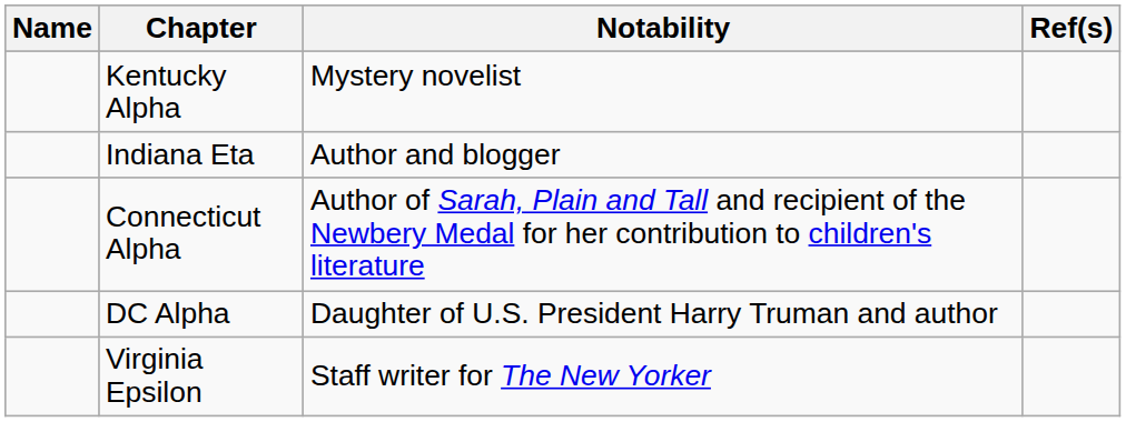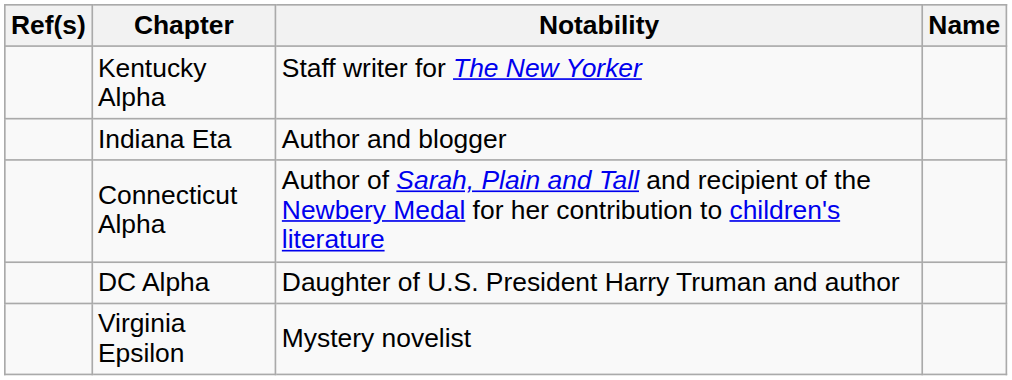 <table class="wikitable sortable">
 <tr valign="top">
-<th>Name</th>
+<th class="unsortable">Ref(s)</th>
 <th>Chapter</th>
 <th class="unsortable">Notability</th>
-<th class="unsortable">Ref(s)</th>
+<th>Name</th>
 </tr>
 <tr valign="top">
 <td></td>
 <td>Kentucky Alpha</td>
-<td>Mystery novelist</td>
+<td>Staff writer for <em><a href='#'>The New Yorker</a></em></td>
 <td></td>
 </tr>
 <tr>
 <td></td>
 <td>Indiana Eta</td>
 <td>Author and blogger</td>
 <td></td>
 </tr>
 <tr>
 <td></td>
 <td>Connecticut Alpha</td>
 <td>Author of <em><a href='#'>Sarah, Plain and Tall</a></em> and recipient of the <a href='#'>Newbery Medal</a> for her contribution to <a href='#'>children's literature</a></td>
 <td></td>
 </tr>
 <tr>
 <td></td>
 <td>DC Alpha</td>
 <td>Daughter of U.S. President Harry Truman and author</td>
 <td></td>
 </tr>
 <tr>
 <td></td>
 <td>Virginia Epsilon</td>
-<td>Staff writer for <em><a href='#'>The New Yorker</a></em></td>
+<td>Mystery novelist</td>
 <td></td>
 </tr>
 </table>
